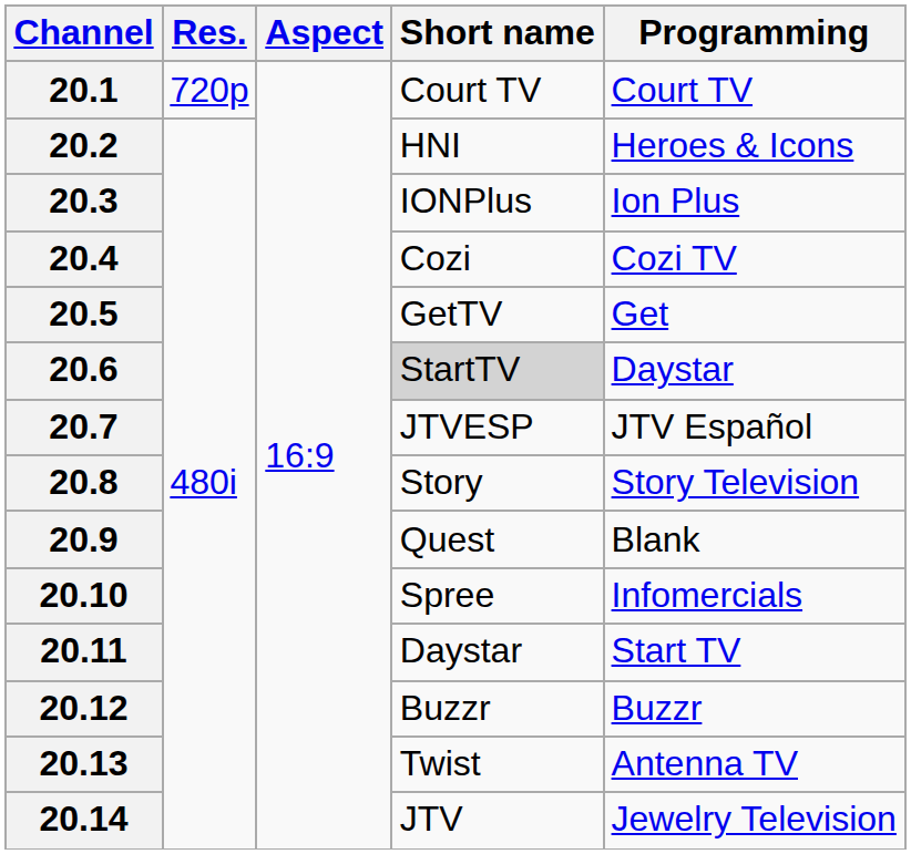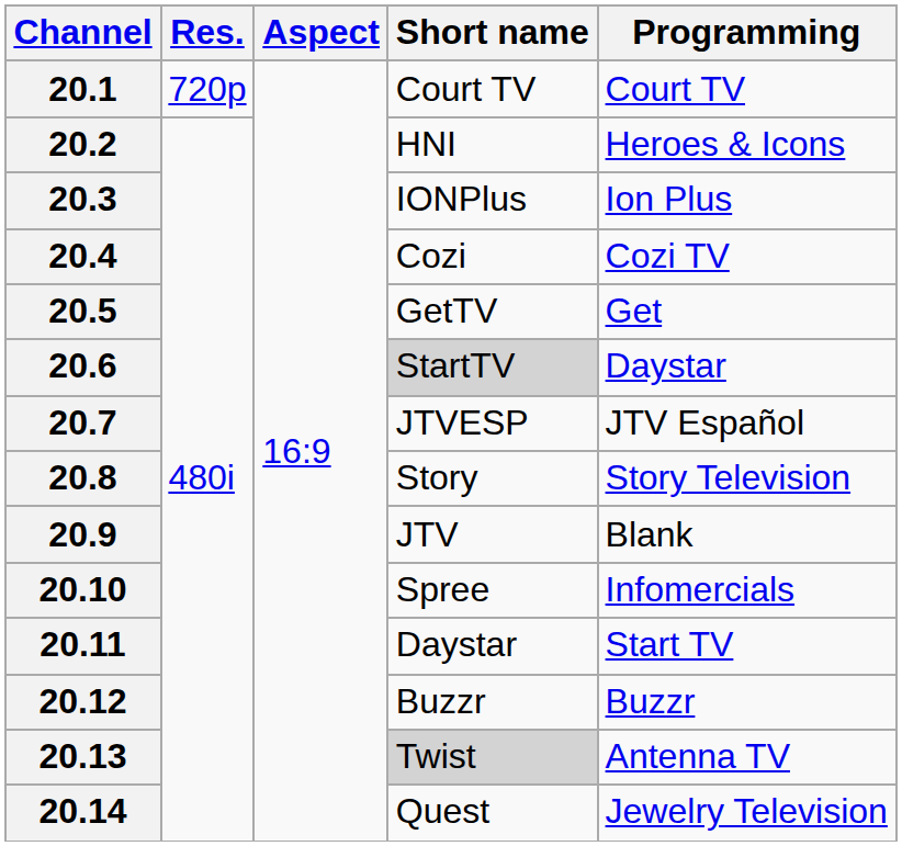 <table class="wikitable">
 <tr>
 <th scope = "col"><a href='#'>Channel</a></th>
 <th scope = "col"><a href='#'>Res.</a></th>
 <th scope = "col"><a href='#'>Aspect</a></th>
 <th scope = "col">Short name</th>
 <th scope = "col">Programming</th>
 </tr>
 <tr>
 <th scope = "row">20.1</th>
 <td><a href='#'>720p</a></td>
 <td rowspan="15"><a href='#'>16:9</a></td>
 <td>Court TV</td>
 <td><a href='#'>Court TV</a></td>
 </tr>
 <tr>
 <th scope = "row">20.2</th>
 <td rowspan="14"><a href='#'>480i</a></td>
 <td>HNI</td>
 <td><a href='#'>Heroes & Icons</a></td>
 </tr>
 <tr>
 <th scope = "row">20.3</th>
 <td>IONPlus</td>
 <td><a href='#'>Ion Plus</a></td>
 </tr>
 <tr>
 <th scope = "row">20.4</th>
 <td>Cozi</td>
 <td><a href='#'>Cozi TV</a></td>
 </tr>
 <tr>
 <th scope = "row">20.5</th>
 <td>GetTV</td>
 <td><a href='#'>Get</a></td>
 </tr>
 <tr>
 <th scope = "row">20.6</th>
 <td style="background: lightgrey;">StartTV</td>
 <td><a href='#'>Daystar</a></td>
 </tr>
 <tr>
 <th scope = "row">20.7</th>
 <td>JTVESP</td>
 <td>JTV Español</td>
 </tr>
 <tr>
 <th scope = "row">20.8</th>
 <td>Story</td>
 <td><a href='#'>Story Television</a></td>
 </tr>
 <tr>
 <th scope = "row">20.9</th>
-<td>Quest</td>
+<td>JTV</td>
 <td>Blank</td>
 </tr>
 <tr>
 <th scope = "row">20.10</th>
 <td>Spree</td>
 <td><a href='#'>Infomercials</a></td>
 </tr>
 <tr>
 <th scope = "row">20.11</th>
 <td>Daystar</td>
 <td><a href='#'>Start TV</a></td>
 </tr>
 <tr>
 <th scope = "row">20.12</th>
 <td>Buzzr</td>
 <td><a href='#'>Buzzr</a></td>
 </tr>
 <tr>
 <th scope = "row">20.13</th>
-<td>Twist</td>
+<td style="background: lightgrey;">Twist</td>
 <td><a href='#'>Antenna TV</a></td>
 </tr>
 <tr>
 <th scope = "row">20.14</th>
-<td>JTV</td>
+<td>Quest</td>
 <td><a href='#'>Jewelry Television</a></td>
 </tr>
 </table>
